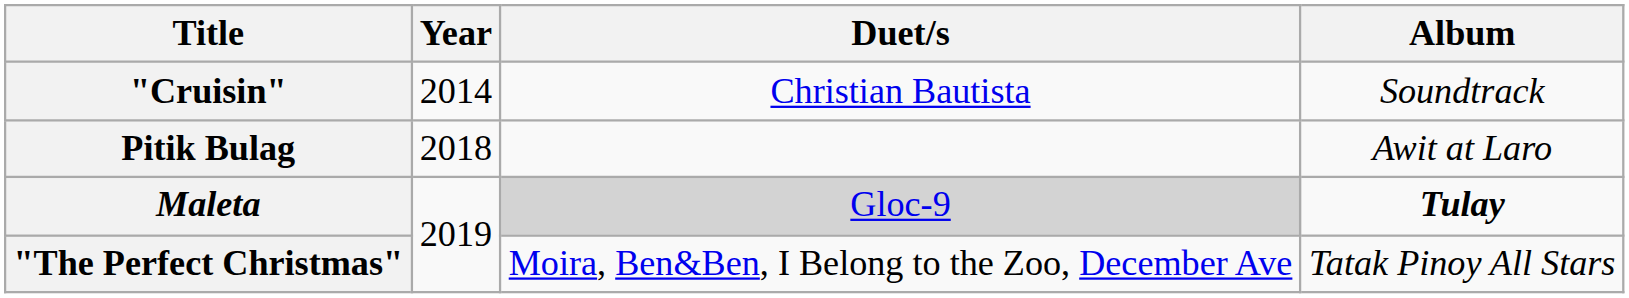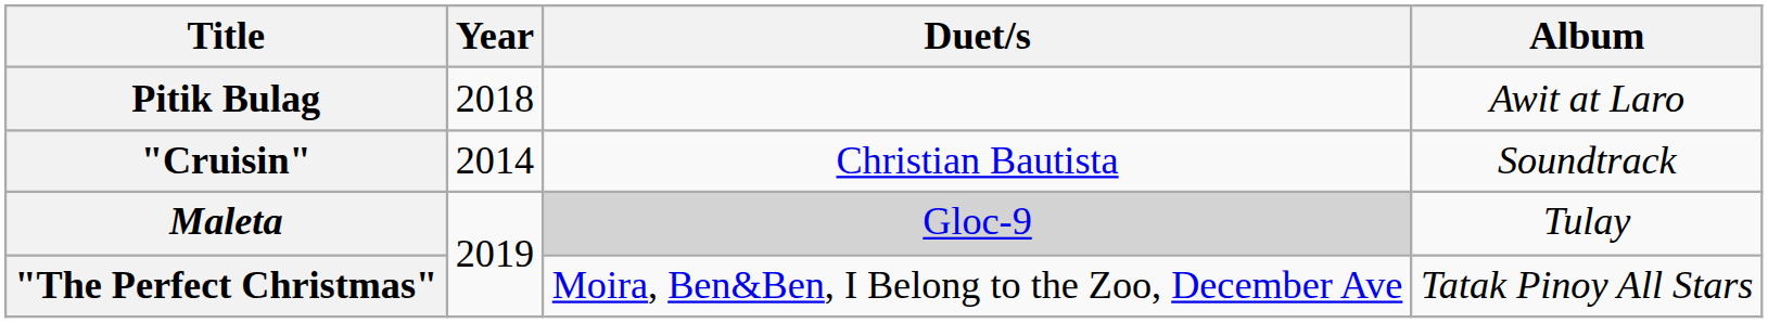 <table class="wikitable plainrowheaders" style="text-align:center;">
 <tr>
 <th>Title</th>
 <th>Year</th>
 <th>Duet/s</th>
 <th>Album</th>
 </tr>
 <tr>
+<th scope="row">Pitik Bulag</th>
+<td>2018</td>
+<td></td>
+<td><em>Awit at Laro</em></td>
+</tr>
+<tr>
 <th scope="row">"Cruisin"</th>
 <td>2014</td>
 <td><a href='#'>Christian Bautista</a></td>
 <td><em>Soundtrack</em></td>
 </tr>
 <tr>
-<th scope="row">Pitik Bulag</th>
-<td>2018</td>
-<td></td>
-<td><em>Awit at Laro</em></td>
-</tr>
-<tr>
 <th scope="row"><em>Maleta</em></th>
 <td rowspan="2">2019</td>
 <td style="background: lightgrey;"><a href='#'>Gloc-9</a></td>
-<td><strong><em>Tulay</em></strong></td>
+<td><em>Tulay</em></td>
 </tr>
 <tr>
 <th scope="row">"The Perfect Christmas"</th>
 <td><a href='#'>Moira</a>, <a href='#'>Ben&Ben</a>, I Belong to the Zoo, <a href='#'>December Ave</a></td>
 <td><em>Tatak Pinoy All Stars</em></td>
 </tr>
 </table>
